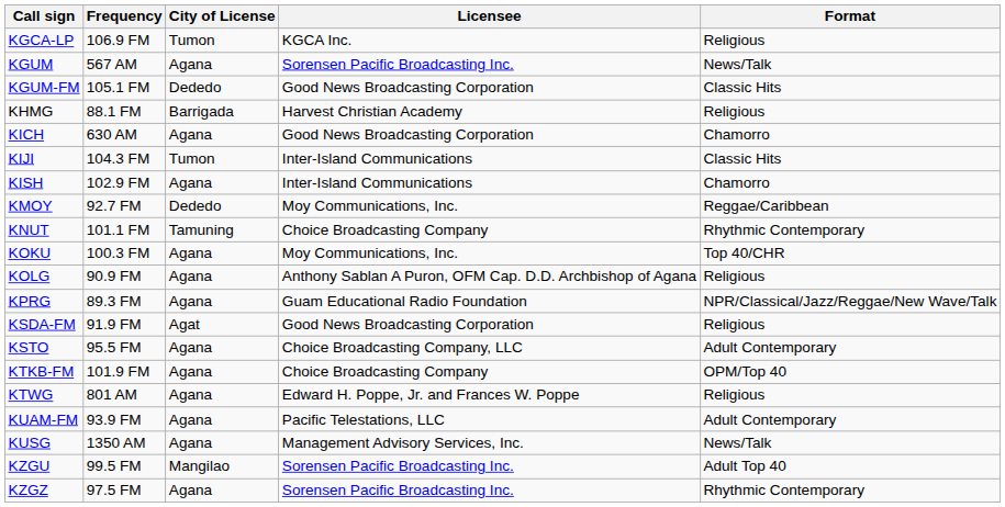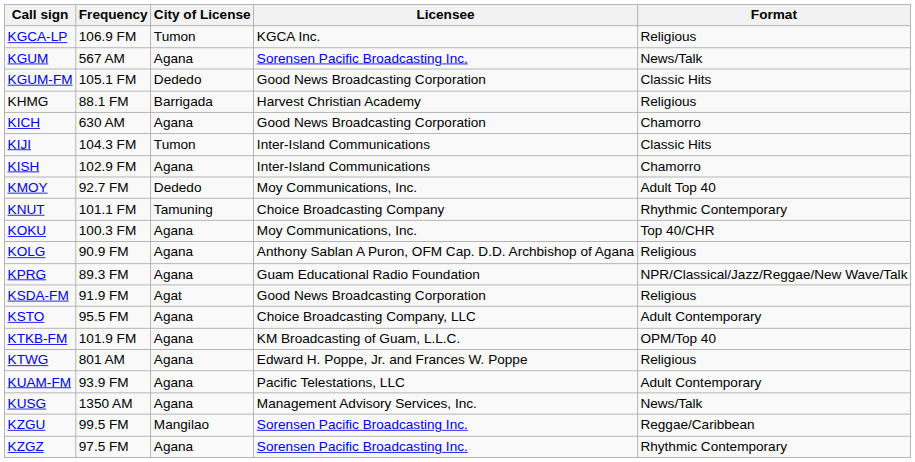 <table class="wikitable sortable">
 <tr>
 <th>Call sign</th>
 <th data-sort-type="number">Frequency</th>
 <th>City of License </th>
 <th>Licensee</th>
 <th>Format</th>
 </tr>
 <tr>
 <td><a href='#'>KGCA-LP</a></td>
 <td data-sort-value=106980>106.9 FM</td>
 <td>Tumon</td>
 <td>KGCA Inc.</td>
 <td>Religious</td>
 </tr>
 <tr>
 <td><a href='#'>KGUM</a></td>
 <td data-sort-value=000567>567 AM</td>
 <td>Agana</td>
 <td><a href='#'>Sorensen Pacific Broadcasting Inc.</a></td>
 <td>News/Talk</td>
 </tr>
 <tr>
 <td><a href='#'>KGUM-FM</a></td>
 <td data-sort-value=105100>105.1 FM</td>
 <td>Dededo</td>
 <td>Good News Broadcasting Corporation</td>
 <td>Classic Hits</td>
 </tr>
 <tr>
 <td>KHMG</td>
 <td data-sort-value=088100>88.1 FM</td>
 <td>Barrigada</td>
 <td>Harvest Christian Academy</td>
 <td>Religious</td>
 </tr>
 <tr>
 <td><a href='#'>KICH</a></td>
 <td data-sort-value=000630>630 AM</td>
 <td>Agana</td>
 <td>Good News Broadcasting Corporation</td>
 <td>Chamorro</td>
 </tr>
 <tr>
 <td><a href='#'>KIJI</a></td>
 <td data-sort-value=104300>104.3 FM</td>
 <td>Tumon</td>
 <td>Inter-Island Communications</td>
 <td>Classic Hits</td>
 </tr>
 <tr>
 <td><a href='#'>KISH</a></td>
 <td data-sort-value=102900>102.9 FM</td>
 <td>Agana</td>
 <td>Inter-Island Communications</td>
 <td>Chamorro</td>
 </tr>
 <tr>
 <td><a href='#'>KMOY</a></td>
 <td data-sort-value=092700>92.7 FM</td>
 <td>Dededo</td>
 <td>Moy Communications, Inc.</td>
-<td>Reggae/Caribbean</td>
+<td>Adult Top 40</td>
 </tr>
 <tr>
 <td><a href='#'>KNUT</a></td>
 <td data-sort-value=101100>101.1 FM</td>
 <td>Tamuning</td>
 <td>Choice Broadcasting Company</td>
 <td>Rhythmic Contemporary</td>
 </tr>
 <tr>
 <td><a href='#'>KOKU</a></td>
 <td data-sort-value=100300>100.3 FM</td>
 <td>Agana</td>
 <td>Moy Communications, Inc.</td>
 <td>Top 40/CHR</td>
 </tr>
 <tr>
 <td><a href='#'>KOLG</a></td>
 <td data-sort-value=090900>90.9 FM</td>
 <td>Agana</td>
 <td>Anthony Sablan A Puron, OFM Cap. D.D. Archbishop of Agana</td>
 <td>Religious</td>
 </tr>
 <tr>
 <td><a href='#'>KPRG</a></td>
 <td data-sort-value=089300>89.3 FM</td>
 <td>Agana</td>
 <td>Guam Educational Radio Foundation</td>
 <td>NPR/Classical/Jazz/Reggae/New Wave/Talk</td>
 </tr>
 <tr>
 <td><a href='#'>KSDA-FM</a></td>
 <td data-sort-value=091900>91.9 FM</td>
 <td>Agat</td>
 <td>Good News Broadcasting Corporation</td>
 <td>Religious</td>
 </tr>
 <tr>
 <td><a href='#'>KSTO</a></td>
 <td data-sort-value=095500>95.5 FM</td>
 <td>Agana</td>
 <td>Choice Broadcasting Company, LLC</td>
 <td>Adult Contemporary</td>
 </tr>
 <tr>
 <td><a href='#'>KTKB-FM</a></td>
 <td data-sort-value=101900>101.9 FM</td>
 <td>Agana</td>
-<td>Choice Broadcasting Company</td>
+<td>KM Broadcasting of Guam, L.L.C.</td>
 <td>OPM/Top 40</td>
 </tr>
 <tr>
 <td><a href='#'>KTWG</a></td>
 <td data-sort-value=000801>801 AM</td>
 <td>Agana</td>
 <td>Edward H. Poppe, Jr. and Frances W. Poppe</td>
 <td>Religious</td>
 </tr>
 <tr>
 <td><a href='#'>KUAM-FM</a></td>
 <td data-sort-value=093900>93.9 FM</td>
 <td>Agana</td>
 <td>Pacific Telestations, LLC</td>
 <td>Adult Contemporary</td>
 </tr>
 <tr>
 <td><a href='#'>KUSG</a></td>
 <td data-sort-value=001350>1350 AM</td>
 <td>Agana</td>
 <td>Management Advisory Services, Inc.</td>
 <td>News/Talk</td>
 </tr>
 <tr>
 <td><a href='#'>KZGU</a></td>
 <td data-sort-value=099500>99.5 FM</td>
 <td>Mangilao</td>
 <td><a href='#'>Sorensen Pacific Broadcasting Inc.</a></td>
-<td>Adult Top 40</td>
+<td>Reggae/Caribbean</td>
 </tr>
 <tr>
 <td><a href='#'>KZGZ</a></td>
 <td data-sort-value=097500>97.5 FM</td>
 <td>Agana</td>
 <td><a href='#'>Sorensen Pacific Broadcasting Inc.</a></td>
 <td>Rhythmic Contemporary</td>
 </tr>
 </table>
